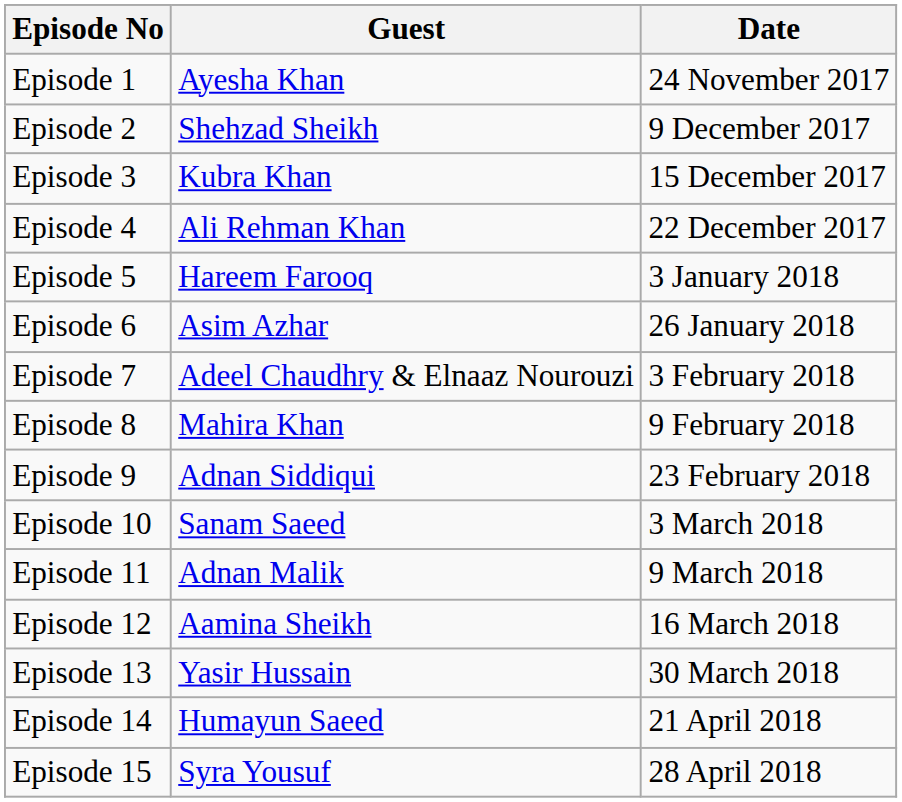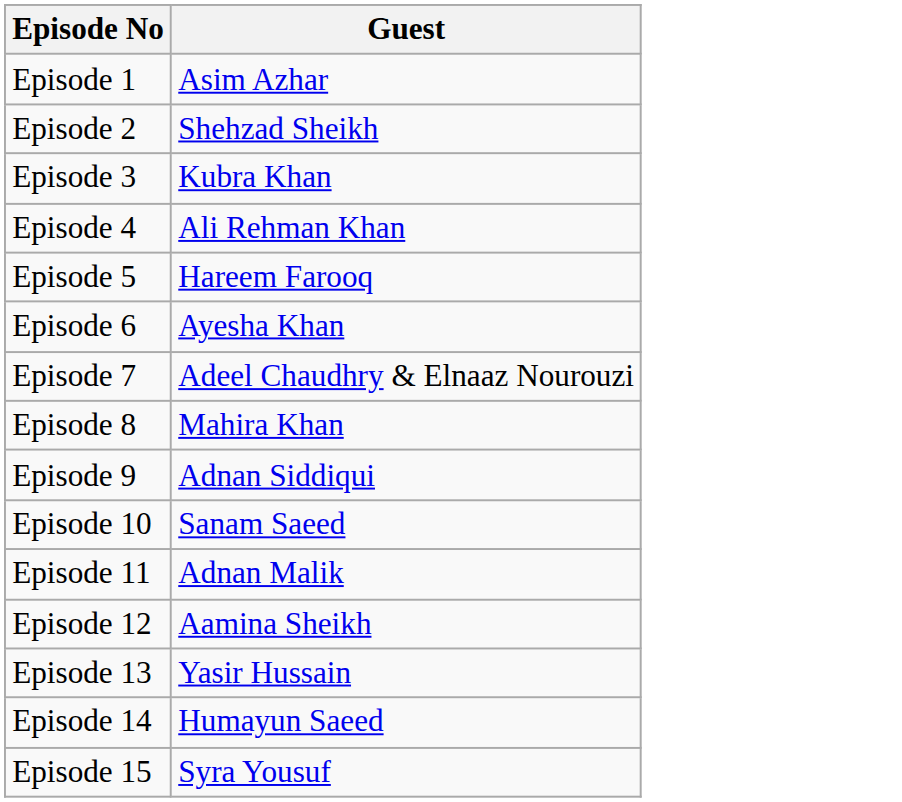 <table class="wikitable sortable">
 <tr>
 <th>Episode No</th>
 <th>Guest</th>
-<th>Date</th>
 </tr>
 <tr>
 <td>Episode 1</td>
-<td><a href='#'>Ayesha Khan</a></td>
-<td>24 November 2017</td>
+<td><a href='#'>Asim Azhar</a></td>
 </tr>
 <tr>
 <td>Episode 2</td>
 <td><a href='#'>Shehzad Sheikh</a></td>
-<td>9 December 2017</td>
 </tr>
 <tr>
 <td>Episode 3</td>
 <td><a href='#'>Kubra Khan</a></td>
-<td>15 December 2017</td>
 </tr>
 <tr>
 <td>Episode 4</td>
 <td><a href='#'>Ali Rehman Khan</a></td>
-<td>22 December 2017</td>
 </tr>
 <tr>
 <td>Episode 5</td>
 <td><a href='#'>Hareem Farooq</a></td>
-<td>3 January 2018</td>
 </tr>
 <tr>
 <td>Episode 6</td>
-<td><a href='#'>Asim Azhar</a></td>
-<td>26 January 2018</td>
+<td><a href='#'>Ayesha Khan</a></td>
 </tr>
 <tr>
 <td>Episode 7</td>
 <td><a href='#'>Adeel Chaudhry</a> & Elnaaz Nourouzi</td>
-<td>3 February 2018</td>
 </tr>
 <tr>
 <td>Episode 8</td>
 <td><a href='#'>Mahira Khan</a></td>
-<td>9 February 2018</td>
 </tr>
 <tr>
 <td>Episode 9</td>
 <td><a href='#'>Adnan Siddiqui</a></td>
-<td>23 February 2018</td>
 </tr>
 <tr>
 <td>Episode 10</td>
 <td><a href='#'>Sanam Saeed</a></td>
-<td>3 March 2018</td>
 </tr>
 <tr>
 <td>Episode 11</td>
 <td><a href='#'>Adnan Malik</a></td>
-<td>9 March 2018</td>
 </tr>
 <tr>
 <td>Episode 12</td>
 <td><a href='#'>Aamina Sheikh</a></td>
-<td>16 March 2018</td>
 </tr>
 <tr>
 <td>Episode 13</td>
 <td><a href='#'>Yasir Hussain</a></td>
-<td>30 March 2018</td>
 </tr>
 <tr>
 <td>Episode 14</td>
 <td><a href='#'>Humayun Saeed</a></td>
-<td>21 April 2018</td>
 </tr>
 <tr>
 <td>Episode 15</td>
 <td><a href='#'>Syra Yousuf</a></td>
-<td>28 April 2018</td>
 </tr>
 </table>
